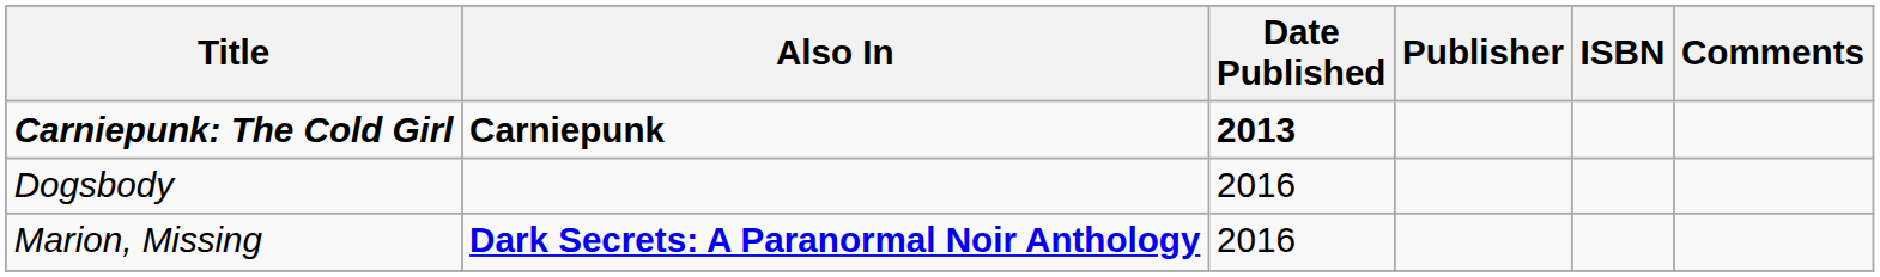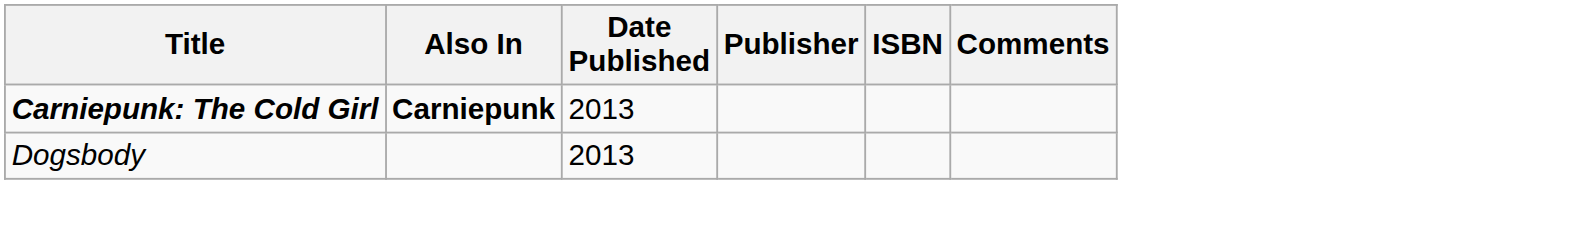 <table class="wikitable">
 <tr>
 <th>Title</th>
 <th>Also In</th>
 <th>Date<br>Published</th>
 <th>Publisher</th>
 <th>ISBN</th>
 <th>Comments</th>
 </tr>
 <tr>
 <td><strong><em>Carniepunk: The Cold Girl</em></strong></td>
 <td><strong>Carniepunk</strong></td>
-<td><strong>2013</strong></td>
+<td>2013</td>
 <td></td>
 <td></td>
 <td></td>
 </tr>
 <tr>
 <td><em>Dogsbody</em></td>
 <td></td>
-<td>2016</td>
-<td></td>
-<td></td>
-<td></td>
-</tr>
-<tr>
-<td><em>Marion, Missing</em></td>
-<td><strong><a href='#'>Dark Secrets: A Paranormal Noir Anthology</a></strong></td>
-<td>2016</td>
+<td>2013</td>
 <td></td>
 <td></td>
 <td></td>
 </tr>
 </table>
